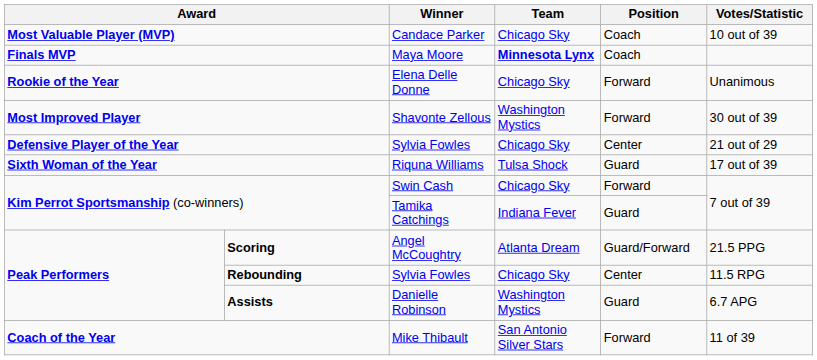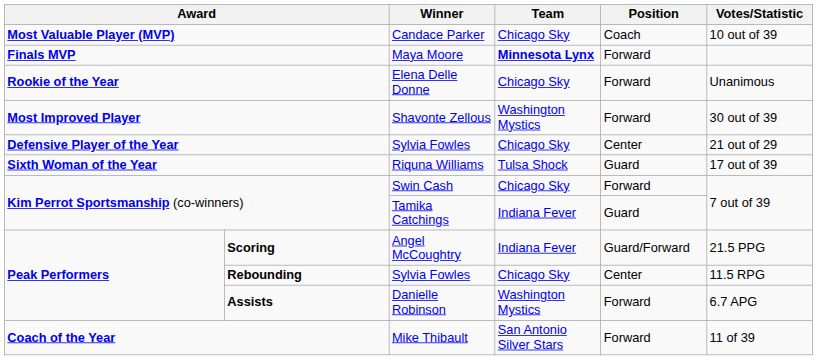 <table class="wikitable" style="width: 80%">
 <tr>
 <th colspan=2 width=150>Award</th>
 <th width=125>Winner</th>
 <th width="125">Team</th>
 <th width="125">Position</th>
 <th width=125>Votes/Statistic</th>
 </tr>
 <tr>
 <td colspan=2><strong><a href='#'>Most Valuable Player (MVP)</a></strong></td>
 <td><a href='#'>Candace Parker</a></td>
 <td><a href='#'>Chicago Sky</a></td>
 <td>Coach</td>
 <td>10 out of 39</td>
 </tr>
 <tr>
 <td colspan=2><strong><a href='#'>Finals MVP</a></strong></td>
 <td><a href='#'>Maya Moore</a></td>
 <td><strong><a href='#'>Minnesota Lynx</a></strong></td>
-<td>Coach</td>
+<td>Forward</td>
 <td></td>
 </tr>
 <tr>
 <td colspan=2><strong><a href='#'>Rookie of the Year</a></strong></td>
 <td><a href='#'>Elena Delle Donne</a></td>
 <td><a href='#'>Chicago Sky</a></td>
 <td>Forward</td>
 <td>Unanimous</td>
 </tr>
 <tr>
 <td colspan=2><strong><a href='#'>Most Improved Player</a></strong></td>
 <td><a href='#'>Shavonte Zellous</a></td>
 <td><a href='#'>Washington Mystics</a></td>
 <td>Forward</td>
 <td>30 out of 39</td>
 </tr>
 <tr>
 <td colspan=2><strong><a href='#'>Defensive Player of the Year</a></strong></td>
 <td><a href='#'>Sylvia Fowles</a></td>
 <td><a href='#'>Chicago Sky</a></td>
 <td>Center</td>
 <td>21 out of 29</td>
 </tr>
 <tr>
 <td colspan=2><strong><a href='#'>Sixth Woman of the Year</a></strong></td>
 <td><a href='#'>Riquna Williams</a></td>
 <td><a href='#'>Tulsa Shock</a></td>
 <td>Guard</td>
 <td>17 out of 39</td>
 </tr>
 <tr>
 <td colspan="2" rowspan="2"><strong><a href='#'>Kim Perrot Sportsmanship</a></strong> (co-winners)</td>
 <td><a href='#'>Swin Cash</a></td>
 <td><a href='#'>Chicago Sky</a></td>
 <td>Forward</td>
 <td rowspan="2">7 out of 39</td>
 </tr>
 <tr>
 <td><a href='#'>Tamika Catchings</a></td>
 <td><a href='#'>Indiana Fever</a></td>
 <td>Guard</td>
 </tr>
 <tr>
 <td rowspan="3"><strong><a href='#'>Peak Performers</a></strong></td>
 <td><strong>Scoring</strong></td>
 <td><a href='#'>Angel McCoughtry</a></td>
-<td><a href='#'>Atlanta Dream</a></td>
+<td><a href='#'>Indiana Fever</a></td>
 <td>Guard/Forward</td>
 <td>21.5 PPG</td>
 </tr>
 <tr>
 <td><strong>Rebounding</strong></td>
 <td><a href='#'>Sylvia Fowles</a></td>
 <td><a href='#'>Chicago Sky</a></td>
 <td>Center</td>
 <td>11.5 RPG</td>
 </tr>
 <tr>
 <td><strong>Assists</strong></td>
 <td><a href='#'>Danielle Robinson</a></td>
 <td><a href='#'>Washington Mystics</a></td>
-<td>Guard</td>
+<td>Forward</td>
 <td>6.7 APG</td>
 </tr>
 <tr>
 <td colspan=2><strong><a href='#'>Coach of the Year</a></strong></td>
 <td><a href='#'>Mike Thibault</a></td>
 <td><a href='#'>San Antonio Silver Stars</a></td>
 <td>Forward</td>
 <td>11 of 39</td>
 </tr>
 </table>
